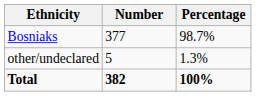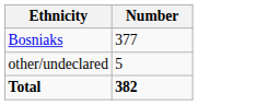 <table class="wikitable">
 <tr>
 <th width="100px">Ethnicity</th>
 <th width="80px">Number</th>
-<th width="80px">Percentage</th>
 </tr>
 <tr>
 <td><a href='#'>Bosniaks</a></td>
 <td>377</td>
-<td>98.7%</td>
 </tr>
 <tr>
 <td>other/undeclared</td>
 <td>5</td>
-<td>1.3%</td>
 </tr>
 <tr>
 <td><strong>Total</strong></td>
 <td><strong>382</strong></td>
-<td><strong>100%</strong></td>
 </tr>
 </table>
